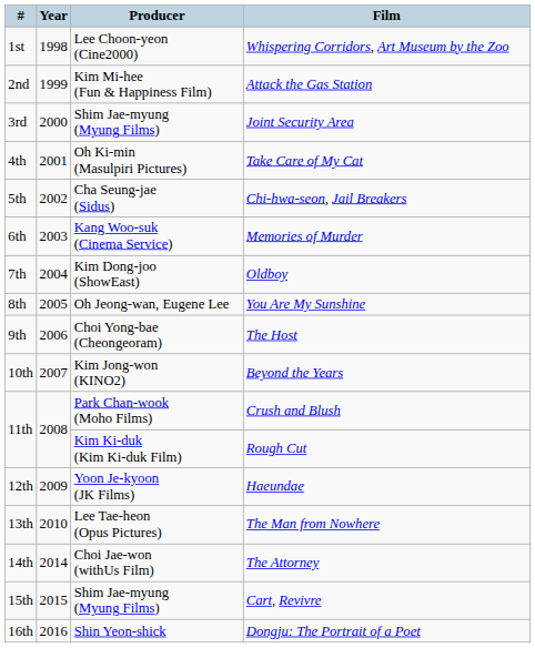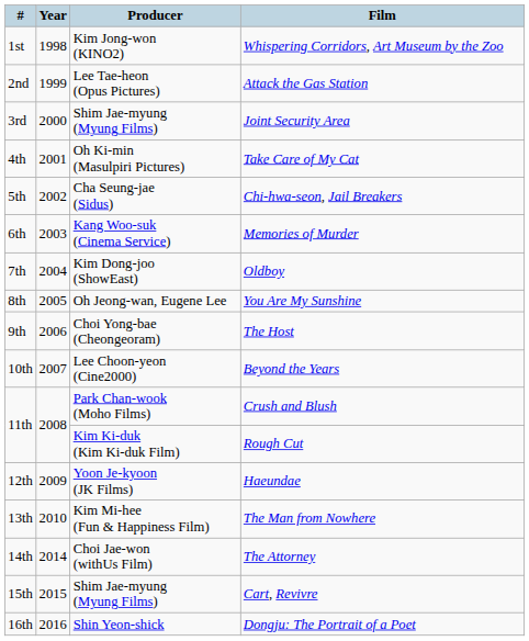 <table class="wikitable" style="width:600px">
 <tr>
 <th style="background:#BED5E1; width:10px">#</th>
 <th style="background:#BED5E1; width:10px">Year</th>
 <th style="background:#BED5E1;">Producer</th>
 <th style="background:#BED5E1;">Film</th>
 </tr>
 <tr>
 <td>1st</td>
 <td>1998</td>
-<td>Lee Choon-yeon <br> (Cine2000)</td>
+<td>Kim Jong-won <br> (KINO2)</td>
 <td><em><a href='#'>Whispering Corridors</a>, <a href='#'>Art Museum by the Zoo</a></em></td>
 </tr>
 <tr>
 <td>2nd</td>
 <td>1999</td>
-<td>Kim Mi-hee <br> (Fun & Happiness Film)</td>
+<td>Lee Tae-heon <br> (Opus Pictures)</td>
 <td><em><a href='#'>Attack the Gas Station</a></em></td>
 </tr>
 <tr>
 <td>3rd</td>
 <td>2000</td>
 <td>Shim Jae-myung <br> (<a href='#'>Myung Films</a>)</td>
 <td><em><a href='#'>Joint Security Area</a></em></td>
 </tr>
 <tr>
 <td>4th</td>
 <td>2001</td>
 <td>Oh Ki-min <br> (Masulpiri Pictures)</td>
 <td><em><a href='#'>Take Care of My Cat</a></em></td>
 </tr>
 <tr>
 <td>5th</td>
 <td>2002</td>
 <td>Cha Seung-jae <br> (<a href='#'>Sidus</a>)</td>
 <td><em><a href='#'>Chi-hwa-seon</a>, <a href='#'>Jail Breakers</a></em></td>
 </tr>
 <tr>
 <td>6th</td>
 <td>2003</td>
 <td><a href='#'>Kang Woo-suk</a> <br> (<a href='#'>Cinema Service</a>)</td>
 <td><em><a href='#'>Memories of Murder</a></em></td>
 </tr>
 <tr>
 <td>7th</td>
 <td>2004</td>
 <td>Kim Dong-joo <br> (ShowEast)</td>
 <td><em><a href='#'>Oldboy</a></em></td>
 </tr>
 <tr>
 <td>8th</td>
 <td>2005</td>
 <td>Oh Jeong-wan, Eugene Lee</td>
 <td><em><a href='#'>You Are My Sunshine</a></em></td>
 </tr>
 <tr>
 <td>9th</td>
 <td>2006</td>
 <td>Choi Yong-bae <br> (Cheongeoram)</td>
 <td><em><a href='#'>The Host</a></em></td>
 </tr>
 <tr>
 <td>10th</td>
 <td>2007</td>
-<td>Kim Jong-won <br> (KINO2)</td>
+<td>Lee Choon-yeon <br> (Cine2000)</td>
 <td><em><a href='#'>Beyond the Years</a></em></td>
 </tr>
 <tr>
 <td rowspan=2>11th</td>
 <td rowspan=2>2008</td>
 <td><a href='#'>Park Chan-wook</a> <br> (Moho Films)</td>
 <td><em><a href='#'>Crush and Blush</a></em></td>
 </tr>
 <tr>
 <td><a href='#'>Kim Ki-duk</a> <br> (Kim Ki-duk Film)</td>
 <td><em><a href='#'>Rough Cut</a></em></td>
 </tr>
 <tr>
 <td>12th</td>
 <td>2009</td>
 <td><a href='#'>Yoon Je-kyoon</a> <br> (JK Films)</td>
 <td><em><a href='#'>Haeundae</a></em></td>
 </tr>
 <tr>
 <td>13th</td>
 <td>2010</td>
-<td>Lee Tae-heon <br> (Opus Pictures)</td>
+<td>Kim Mi-hee <br> (Fun & Happiness Film)</td>
 <td><em><a href='#'>The Man from Nowhere</a></em></td>
 </tr>
 <tr>
 <td>14th</td>
 <td>2014</td>
 <td>Choi Jae-won <br> (withUs Film)</td>
 <td><em><a href='#'>The Attorney</a></em></td>
 </tr>
 <tr>
 <td>15th</td>
 <td>2015</td>
 <td>Shim Jae-myung <br> (<a href='#'>Myung Films</a>)</td>
 <td><em><a href='#'>Cart</a></em>, <em><a href='#'>Revivre</a></em></td>
 </tr>
 <tr>
 <td>16th</td>
 <td>2016</td>
 <td><a href='#'>Shin Yeon-shick</a></td>
 <td><em><a href='#'>Dongju: The Portrait of a Poet</a></em></td>
 </tr>
 </table>
